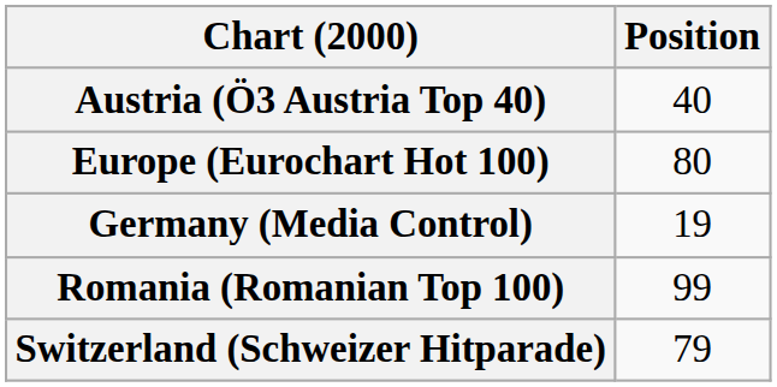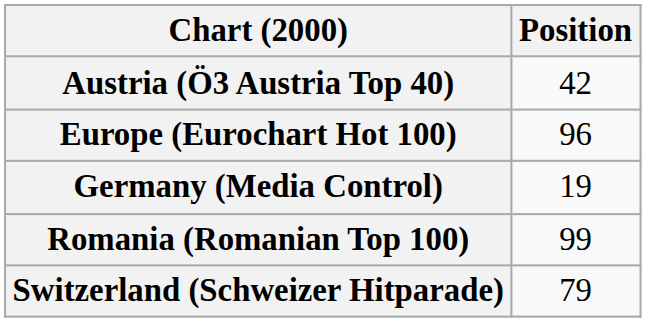 <table class="wikitable sortable plainrowheaders" style="text-align:center">
 <tr>
 <th scope="col">Chart (2000)</th>
 <th scope="col">Position</th>
 </tr>
 <tr>
 <th scope="row">Austria (Ö3 Austria Top 40)</th>
-<td>40</td>
+<td>42</td>
 </tr>
 <tr>
 <th scope="row">Europe (Eurochart Hot 100)</th>
-<td>80</td>
+<td>96</td>
 </tr>
 <tr>
 <th scope="row">Germany (Media Control)</th>
 <td>19</td>
 </tr>
 <tr>
 <th scope="row">Romania (Romanian Top 100)</th>
 <td>99</td>
 </tr>
 <tr>
 <th scope="row">Switzerland (Schweizer Hitparade)</th>
 <td>79</td>
 </tr>
 </table>
